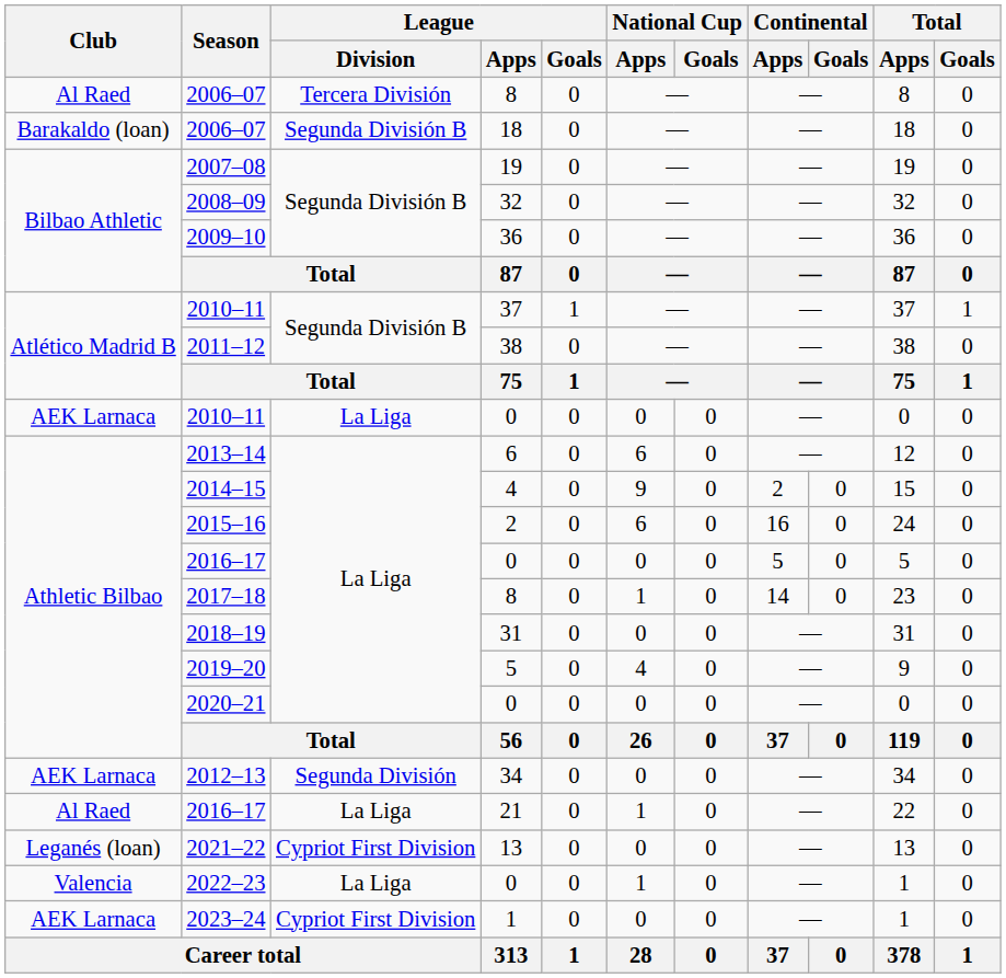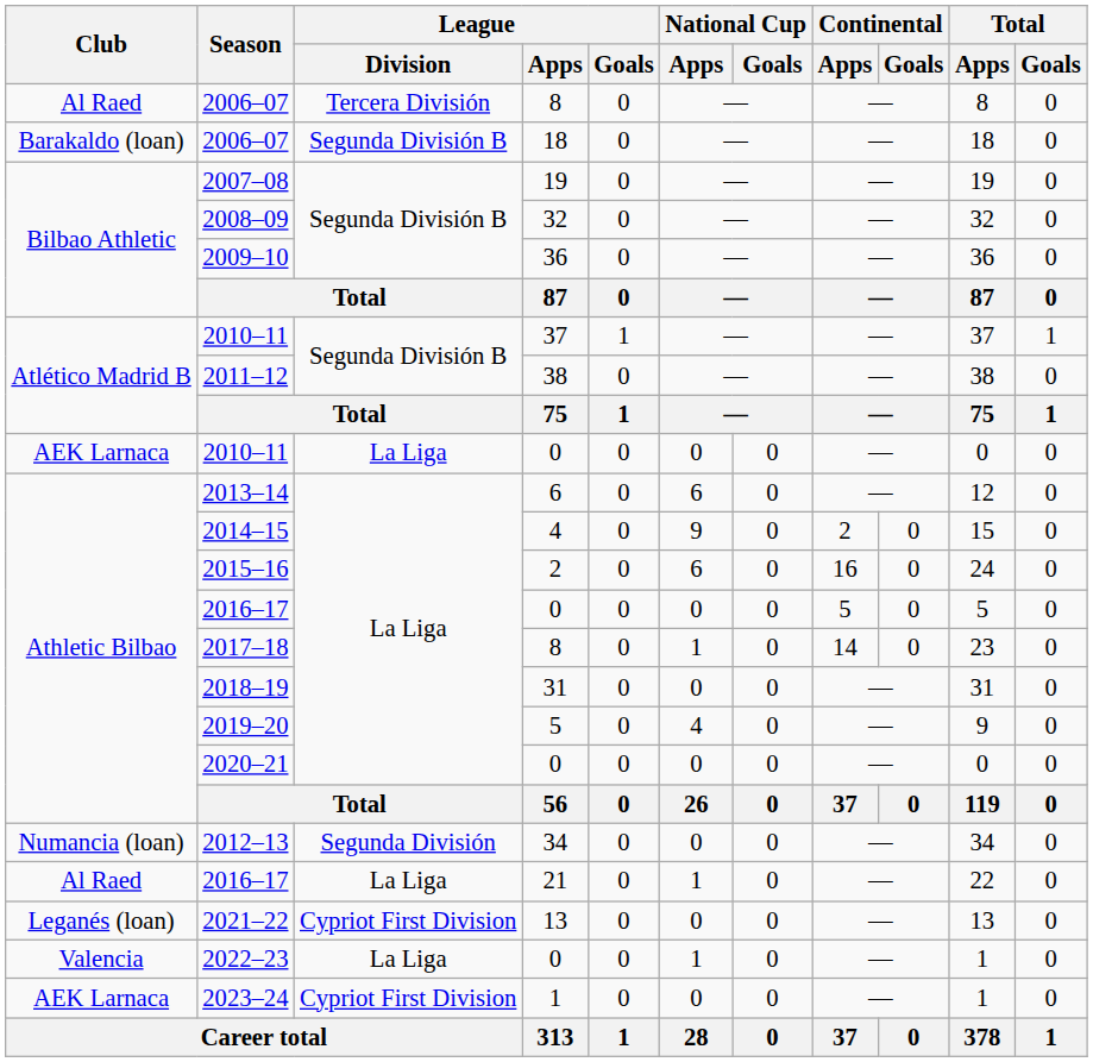 <table class="wikitable" style="text-align:center">
 <tr>
 <th rowspan="2">Club</th>
 <th rowspan="2">Season</th>
 <th colspan="3">League</th>
 <th colspan="2">National Cup</th>
 <th colspan="2">Continental</th>
 <th colspan="2">Total</th>
 </tr>
 <tr>
 <th>Division</th>
 <th>Apps</th>
 <th>Goals</th>
 <th>Apps</th>
 <th>Goals</th>
 <th>Apps</th>
 <th>Goals</th>
 <th>Apps</th>
 <th>Goals</th>
 </tr>
 <tr>
 <td><a href='#'>Al Raed</a></td>
 <td><a href='#'>2006–07</a></td>
 <td><a href='#'>Tercera División</a></td>
 <td>8</td>
 <td>0</td>
 <td colspan="2">—</td>
 <td colspan="2">—</td>
 <td>8</td>
 <td>0</td>
 </tr>
 <tr>
 <td><a href='#'>Barakaldo</a> (loan)</td>
 <td><a href='#'>2006–07</a></td>
 <td><a href='#'>Segunda División B</a></td>
 <td>18</td>
 <td>0</td>
 <td colspan="2">—</td>
 <td colspan="2">—</td>
 <td>18</td>
 <td>0</td>
 </tr>
 <tr>
 <td rowspan="4"><a href='#'>Bilbao Athletic</a></td>
 <td><a href='#'>2007–08</a></td>
 <td rowspan="3">Segunda División B</td>
 <td>19</td>
 <td>0</td>
 <td colspan="2">—</td>
 <td colspan="2">—</td>
 <td>19</td>
 <td>0</td>
 </tr>
 <tr>
 <td><a href='#'>2008–09</a></td>
 <td>32</td>
 <td>0</td>
 <td colspan="2">—</td>
 <td colspan="2">—</td>
 <td>32</td>
 <td>0</td>
 </tr>
 <tr>
 <td><a href='#'>2009–10</a></td>
 <td>36</td>
 <td>0</td>
 <td colspan="2">—</td>
 <td colspan="2">—</td>
 <td>36</td>
 <td>0</td>
 </tr>
 <tr>
 <th colspan="2">Total</th>
 <th>87</th>
 <th>0</th>
 <th colspan="2">—</th>
 <th colspan="2">—</th>
 <th>87</th>
 <th>0</th>
 </tr>
 <tr>
 <td rowspan="3"><a href='#'>Atlético Madrid B</a></td>
 <td><a href='#'>2010–11</a></td>
 <td rowspan="2">Segunda División B</td>
 <td>37</td>
 <td>1</td>
 <td colspan="2">—</td>
 <td colspan="2">—</td>
 <td>37</td>
 <td>1</td>
 </tr>
 <tr>
 <td><a href='#'>2011–12</a></td>
 <td>38</td>
 <td>0</td>
 <td colspan="2">—</td>
 <td colspan="2">—</td>
 <td>38</td>
 <td>0</td>
 </tr>
 <tr>
 <th colspan="2">Total</th>
 <th>75</th>
 <th>1</th>
 <th colspan="2">—</th>
 <th colspan="2">—</th>
 <th>75</th>
 <th>1</th>
 </tr>
 <tr>
 <td><a href='#'>AEK Larnaca</a></td>
 <td><a href='#'>2010–11</a></td>
 <td><a href='#'>La Liga</a></td>
 <td>0</td>
 <td>0</td>
 <td>0</td>
 <td>0</td>
 <td colspan="2">—</td>
 <td>0</td>
 <td>0</td>
 </tr>
 <tr>
 <td rowspan="9"><a href='#'>Athletic Bilbao</a></td>
 <td><a href='#'>2013–14</a></td>
 <td rowspan="8">La Liga</td>
 <td>6</td>
 <td>0</td>
 <td>6</td>
 <td>0</td>
 <td colspan="2">—</td>
 <td>12</td>
 <td>0</td>
 </tr>
 <tr>
 <td><a href='#'>2014–15</a></td>
 <td>4</td>
 <td>0</td>
 <td>9</td>
 <td>0</td>
 <td>2</td>
 <td>0</td>
 <td>15</td>
 <td>0</td>
 </tr>
 <tr>
 <td><a href='#'>2015–16</a></td>
 <td>2</td>
 <td>0</td>
 <td>6</td>
 <td>0</td>
 <td>16</td>
 <td>0</td>
 <td>24</td>
 <td>0</td>
 </tr>
 <tr>
 <td><a href='#'>2016–17</a></td>
 <td>0</td>
 <td>0</td>
 <td>0</td>
 <td>0</td>
 <td>5</td>
 <td>0</td>
 <td>5</td>
 <td>0</td>
 </tr>
 <tr>
 <td><a href='#'>2017–18</a></td>
 <td>8</td>
 <td>0</td>
 <td>1</td>
 <td>0</td>
 <td>14</td>
 <td>0</td>
 <td>23</td>
 <td>0</td>
 </tr>
 <tr>
 <td><a href='#'>2018–19</a></td>
 <td>31</td>
 <td>0</td>
 <td>0</td>
 <td>0</td>
 <td colspan="2">—</td>
 <td>31</td>
 <td>0</td>
 </tr>
 <tr>
 <td><a href='#'>2019–20</a></td>
 <td>5</td>
 <td>0</td>
 <td>4</td>
 <td>0</td>
 <td colspan="2">—</td>
 <td>9</td>
 <td>0</td>
 </tr>
 <tr>
 <td><a href='#'>2020–21</a></td>
 <td>0</td>
 <td>0</td>
 <td>0</td>
 <td>0</td>
 <td colspan="2">—</td>
 <td>0</td>
 <td>0</td>
 </tr>
 <tr>
 <th colspan="2">Total</th>
 <th>56</th>
 <th>0</th>
 <th>26</th>
 <th>0</th>
 <th>37</th>
 <th>0</th>
 <th>119</th>
 <th>0</th>
 </tr>
 <tr>
-<td><a href='#'>AEK Larnaca</a></td>
+<td><a href='#'>Numancia</a> (loan)</td>
 <td><a href='#'>2012–13</a></td>
 <td><a href='#'>Segunda División</a></td>
 <td>34</td>
 <td>0</td>
 <td>0</td>
 <td>0</td>
 <td colspan="2">—</td>
 <td>34</td>
 <td>0</td>
 </tr>
 <tr>
 <td><a href='#'>Al Raed</a></td>
 <td><a href='#'>2016–17</a></td>
 <td>La Liga</td>
 <td>21</td>
 <td>0</td>
 <td>1</td>
 <td>0</td>
 <td colspan="2">—</td>
 <td>22</td>
 <td>0</td>
 </tr>
 <tr>
 <td><a href='#'>Leganés</a> (loan)</td>
 <td><a href='#'>2021–22</a></td>
 <td><a href='#'>Cypriot First Division</a></td>
 <td>13</td>
 <td>0</td>
 <td>0</td>
 <td>0</td>
 <td colspan="2">—</td>
 <td>13</td>
 <td>0</td>
 </tr>
 <tr>
 <td><a href='#'>Valencia</a></td>
 <td><a href='#'>2022–23</a></td>
 <td>La Liga</td>
 <td>0</td>
 <td>0</td>
 <td>1</td>
 <td>0</td>
 <td colspan="2">—</td>
 <td>1</td>
 <td>0</td>
 </tr>
 <tr>
 <td><a href='#'>AEK Larnaca</a></td>
 <td><a href='#'>2023–24</a></td>
 <td><a href='#'>Cypriot First Division</a></td>
 <td>1</td>
 <td>0</td>
 <td>0</td>
 <td>0</td>
 <td colspan="2">—</td>
 <td>1</td>
 <td>0</td>
 </tr>
 <tr>
 <th colspan="3">Career total</th>
 <th>313</th>
 <th>1</th>
 <th>28</th>
 <th>0</th>
 <th>37</th>
 <th>0</th>
 <th>378</th>
 <th>1</th>
 </tr>
 </table>
